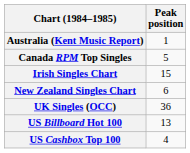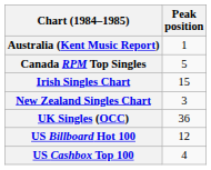 <table class="wikitable plainrowheaders sortable">
 <tr>
 <th>Chart (1984–1985)</th>
 <th>Peak<br>position</th>
 </tr>
 <tr>
 <th scope="row">Australia (<a href='#'>Kent Music Report</a>)</th>
 <td style="text-align:center;">1</td>
 </tr>
 <tr>
 <th scope="row">Canada <a href='#'><em>RPM</em></a> Top Singles</th>
 <td style="text-align:center;">5</td>
 </tr>
 <tr>
 <th scope="row"><a href='#'>Irish Singles Chart</a></th>
 <td style="text-align:center;">15</td>
 </tr>
 <tr>
 <th scope="row"><a href='#'>New Zealand Singles Chart</a></th>
-<td style="text-align:center;">6</td>
+<td style="text-align:center;">3</td>
 </tr>
 <tr>
 <th scope="row"><a href='#'>UK Singles</a> (<a href='#'>OCC</a>)</th>
 <td style="text-align:center;">36</td>
 </tr>
 <tr>
 <th scope="row"><a href='#'>US <em>Billboard</em> Hot 100</a></th>
-<td style="text-align:center;">13</td>
+<td style="text-align:center;">12</td>
 </tr>
 <tr>
 <th scope="row"><a href='#'>US <em>Cashbox</em> Top 100</a></th>
 <td style="text-align:center;">4</td>
 </tr>
 </table>
